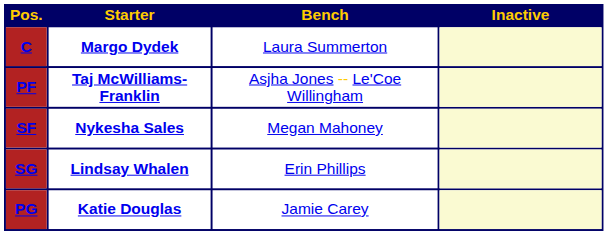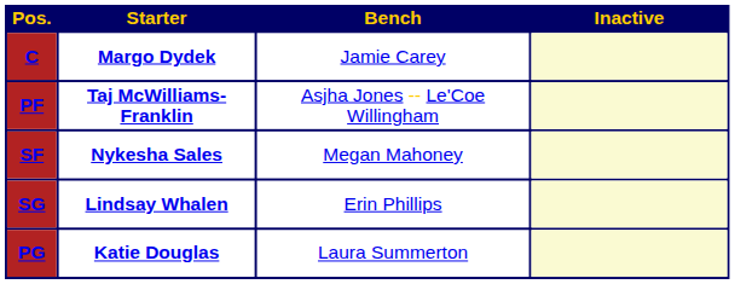 <table style="text-align: center; background:#000066; color:#FFCC00">
 <tr>
 <th width="40">Pos.</th>
 <th width="165">Starter</th>
 <th width="230">Bench</th>
 <th width="165">Inactive</th>
 </tr>
 <tr style="height:40px; background:white; color:#FFCC00">
 <th style="background:#B22222"><a href='#'><span>C</span></a></th>
 <td><strong><a href='#'><span>Margo Dydek</span></a></strong></td>
-<td><a href='#'><span>Laura Summerton</span></a></td>
+<td><a href='#'><span>Jamie Carey</span></a></td>
 <td style="background:#FAFAD2"></td>
 </tr>
 <tr style="height:40px; background:white; color:#FFCC00">
 <th style="background:#B22222"><a href='#'><span>PF</span></a></th>
 <td><strong><a href='#'><span>Taj McWilliams-Franklin</span></a></strong></td>
 <td><a href='#'><span>Asjha Jones</span></a> <span>--</span> <a href='#'><span>Le'Coe Willingham</span></a></td>
 <td style="background:#FAFAD2"></td>
 </tr>
 <tr style="height:40px; background:white; color:#FFCC00">
 <th style="background:#B22222"><a href='#'><span>SF</span></a></th>
 <td><strong><a href='#'><span>Nykesha Sales</span></a></strong></td>
 <td><a href='#'><span>Megan Mahoney</span></a></td>
 <td style="background:#FAFAD2"></td>
 </tr>
 <tr style="height:40px; background:white; color:#FFCC00">
 <th style="background:#B22222"><a href='#'><span>SG</span></a></th>
 <td><strong><a href='#'><span>Lindsay Whalen</span></a></strong></td>
 <td><a href='#'><span>Erin Phillips</span></a></td>
 <td style="background:#FAFAD2"></td>
 </tr>
 <tr style="height:40px; background:white; color:#FFCC00">
 <th style="background:#B22222"><a href='#'><span>PG</span></a></th>
 <td><strong><a href='#'><span>Katie Douglas</span></a></strong></td>
-<td><a href='#'><span>Jamie Carey</span></a></td>
+<td><a href='#'><span>Laura Summerton</span></a></td>
 <td style="background:#FAFAD2"></td>
 </tr>
 </table>
